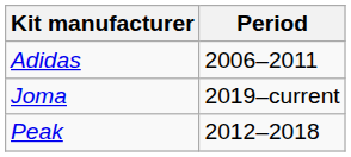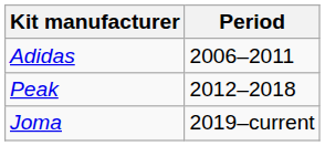 <table class="wikitable">
 <tr>
 <th>Kit manufacturer</th>
 <th>Period</th>
 </tr>
 <tr>
 <td> <em><a href='#'>Adidas</a></em> </td>
 <td>2006–2011</td>
 </tr>
 <tr>
+<td> <em><a href='#'>Peak</a></em> </td>
+<td>2012–2018</td>
+</tr>
+<tr>
 <td> <em><a href='#'>Joma</a></em> </td>
 <td>2019–current</td>
 </tr>
-<tr>
-<td> <em><a href='#'>Peak</a></em> </td>
-<td>2012–2018</td>
-</tr>
 </table>
